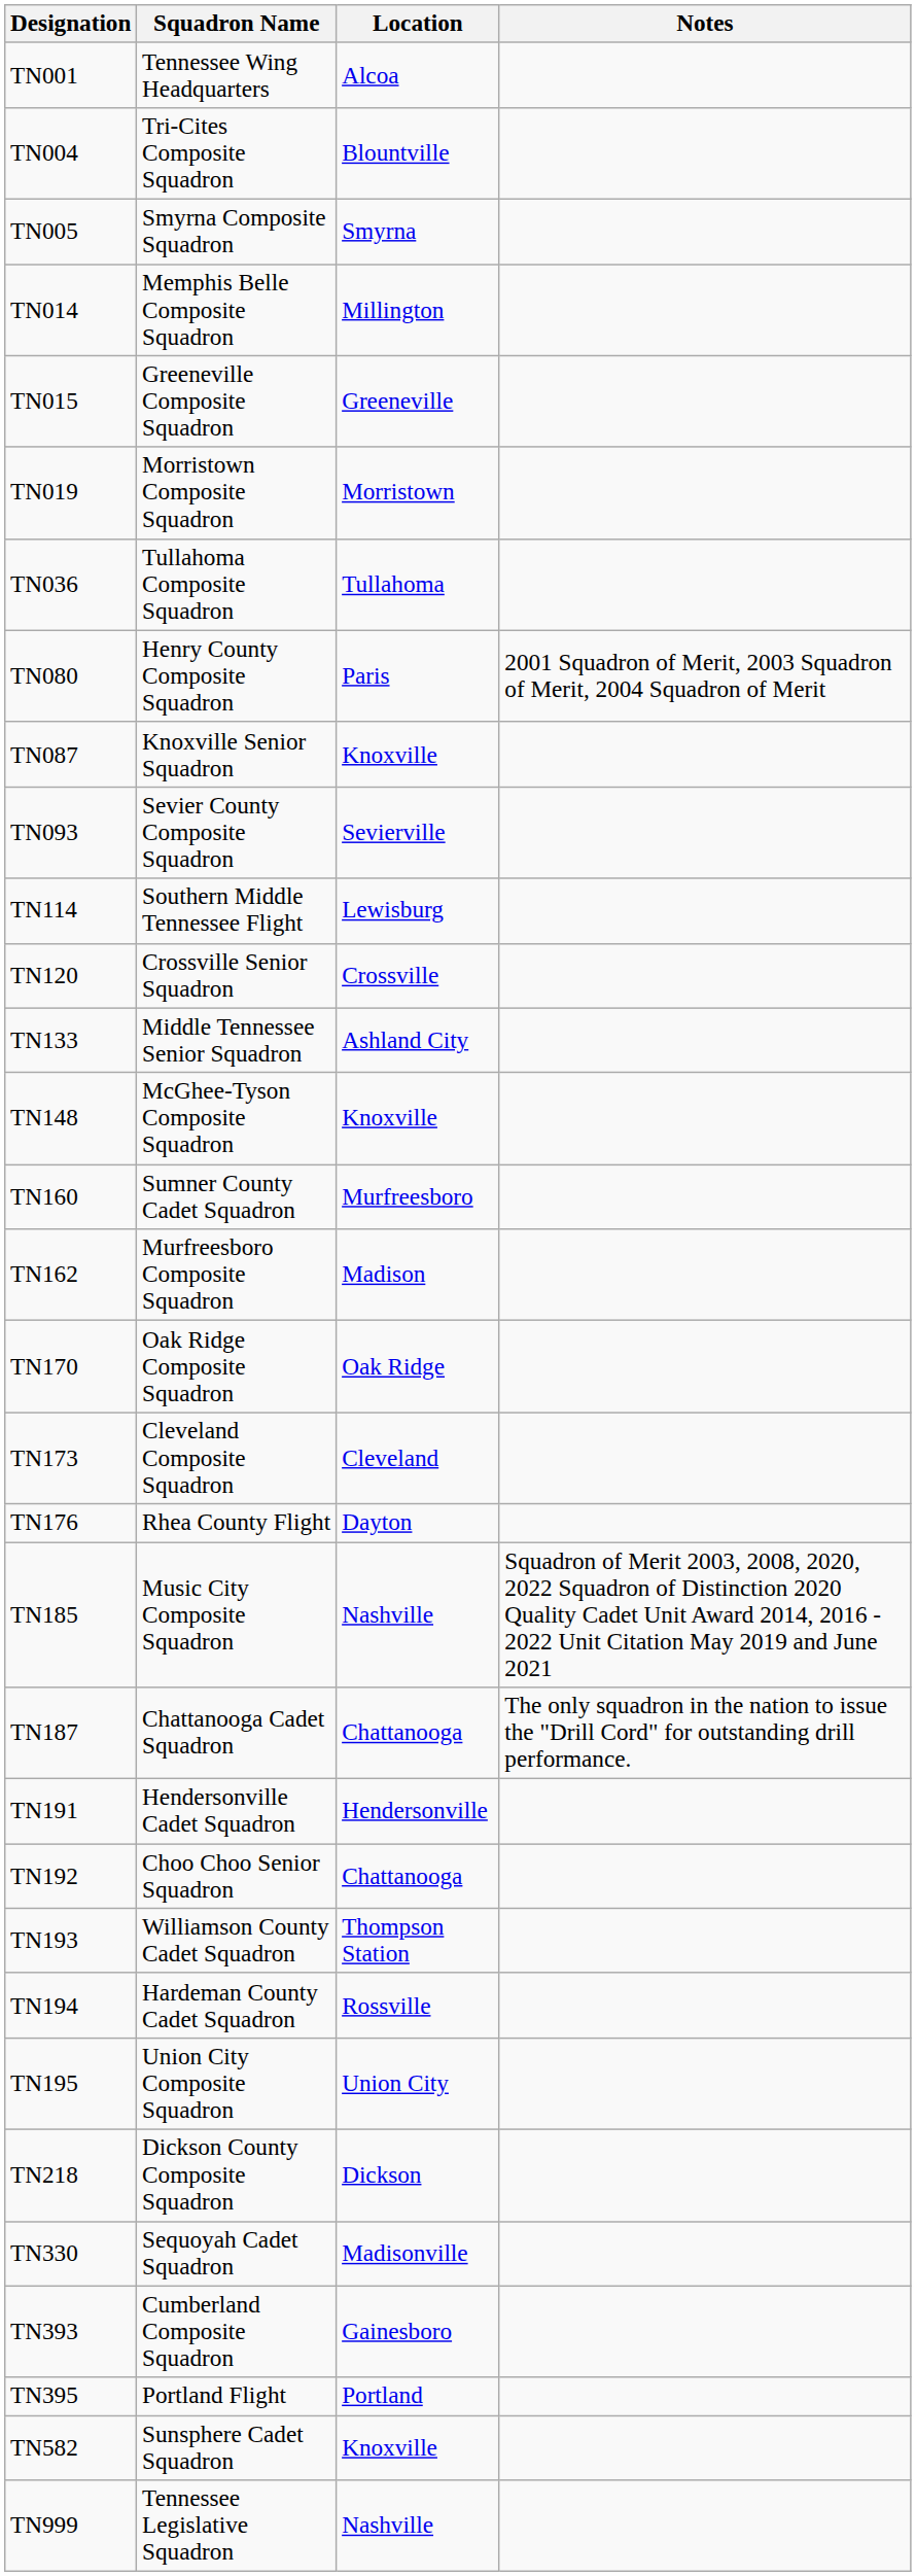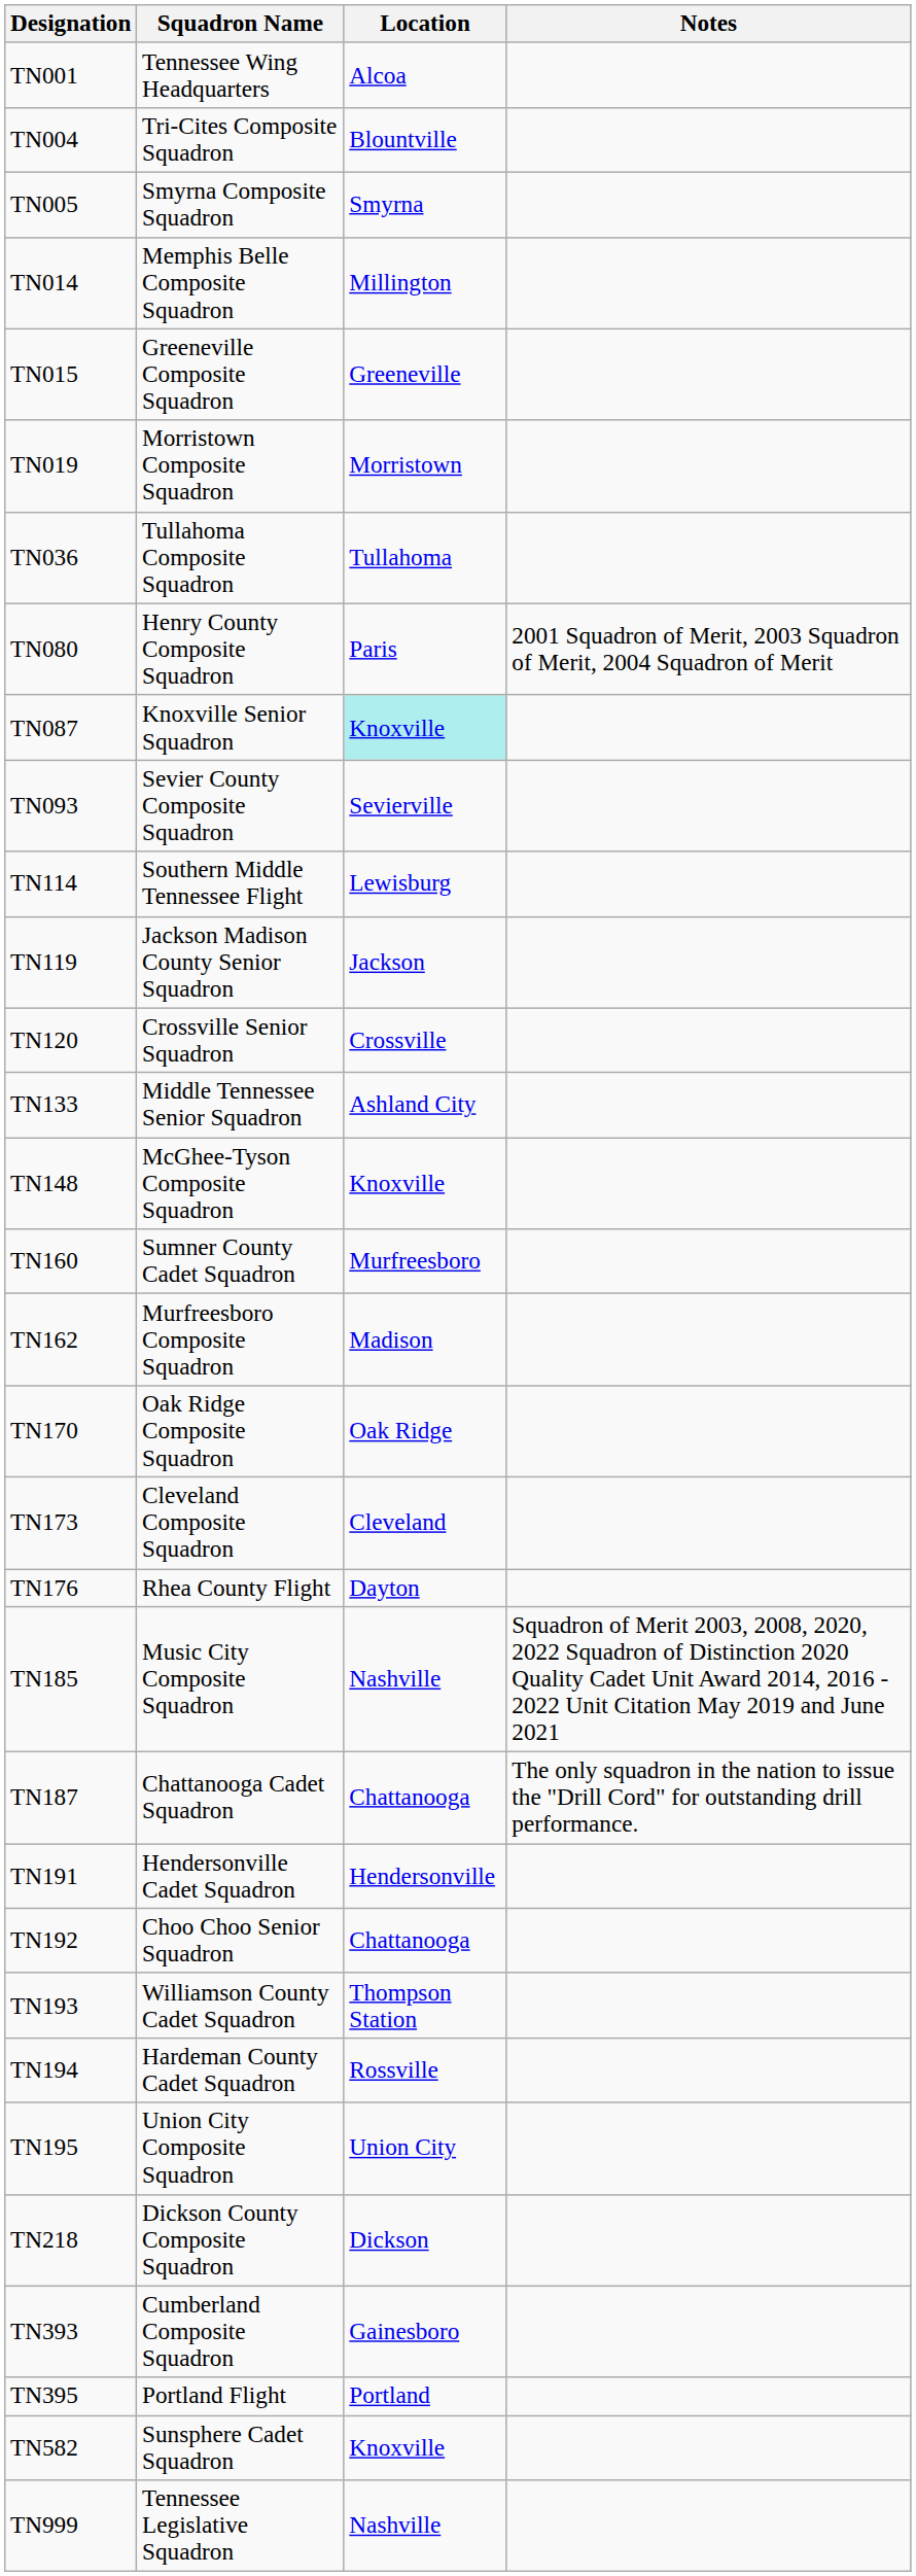 <table class="wikitable">
 <tr>
 <th>Designation </th>
 <th>Squadron Name</th>
 <th>Location</th>
 <th>Notes</th>
 </tr>
 <tr>
 <td>TN001</td>
 <td>Tennessee Wing Headquarters</td>
 <td><a href='#'>Alcoa</a></td>
 <td></td>
 </tr>
 <tr>
 <td>TN004</td>
 <td>Tri-Cites Composite Squadron</td>
 <td><a href='#'>Blountville</a></td>
 <td></td>
 </tr>
 <tr>
 <td>TN005</td>
 <td>Smyrna Composite Squadron</td>
 <td><a href='#'>Smyrna</a></td>
 <td></td>
 </tr>
 <tr>
 <td>TN014</td>
 <td>Memphis Belle Composite Squadron</td>
 <td><a href='#'>Millington</a></td>
 <td></td>
 </tr>
 <tr>
 <td>TN015</td>
 <td>Greeneville Composite Squadron</td>
 <td><a href='#'>Greeneville</a></td>
 <td></td>
 </tr>
 <tr>
 <td>TN019</td>
 <td>Morristown Composite Squadron</td>
 <td><a href='#'>Morristown</a></td>
 <td></td>
 </tr>
 <tr>
 <td>TN036</td>
 <td>Tullahoma Composite Squadron</td>
 <td><a href='#'>Tullahoma</a></td>
 <td></td>
 </tr>
 <tr>
 <td>TN080</td>
 <td>Henry County Composite Squadron</td>
 <td><a href='#'>Paris</a></td>
 <td>2001 Squadron of Merit, 2003 Squadron of Merit, 2004 Squadron of Merit</td>
 </tr>
 <tr>
 <td>TN087</td>
 <td>Knoxville Senior Squadron</td>
-<td><a href='#'>Knoxville</a></td>
+<td style="background: paleturquoise;"><a href='#'>Knoxville</a></td>
 <td></td>
 </tr>
 <tr>
 <td>TN093</td>
 <td>Sevier County Composite Squadron</td>
 <td><a href='#'>Sevierville</a></td>
 <td></td>
 </tr>
 <tr>
 <td>TN114</td>
 <td>Southern Middle Tennessee Flight</td>
 <td><a href='#'>Lewisburg</a></td>
+<td></td>
+</tr>
+<tr>
+<td>TN119</td>
+<td>Jackson Madison County Senior Squadron</td>
+<td><a href='#'>Jackson</a></td>
 <td></td>
 </tr>
 <tr>
 <td>TN120</td>
 <td>Crossville Senior Squadron</td>
 <td><a href='#'>Crossville</a></td>
 <td></td>
 </tr>
 <tr>
 <td>TN133</td>
 <td>Middle Tennessee Senior Squadron</td>
 <td><a href='#'>Ashland City</a></td>
 <td></td>
 </tr>
 <tr>
 <td>TN148</td>
 <td>McGhee-Tyson Composite Squadron</td>
 <td><a href='#'>Knoxville</a></td>
 <td></td>
 </tr>
 <tr>
 <td>TN160</td>
 <td>Sumner County Cadet Squadron</td>
 <td><a href='#'>Murfreesboro</a></td>
 <td></td>
 </tr>
 <tr>
 <td>TN162</td>
 <td>Murfreesboro Composite Squadron</td>
 <td><a href='#'>Madison</a></td>
 <td></td>
 </tr>
 <tr>
 <td>TN170</td>
 <td>Oak Ridge Composite Squadron</td>
 <td><a href='#'>Oak Ridge</a></td>
 <td></td>
 </tr>
 <tr>
 <td>TN173</td>
 <td>Cleveland Composite Squadron</td>
 <td><a href='#'>Cleveland</a></td>
 <td></td>
 </tr>
 <tr>
 <td>TN176</td>
 <td>Rhea County Flight</td>
 <td><a href='#'>Dayton</a></td>
 <td></td>
 </tr>
 <tr>
 <td>TN185</td>
 <td>Music City Composite Squadron</td>
 <td><a href='#'>Nashville</a></td>
 <td>Squadron of Merit 2003, 2008, 2020, 2022  Squadron of Distinction 2020      Quality Cadet Unit Award 2014, 2016 - 2022     Unit Citation May 2019 and June 2021</td>
 </tr>
 <tr>
 <td>TN187</td>
 <td>Chattanooga Cadet Squadron</td>
 <td><a href='#'>Chattanooga</a></td>
 <td>The only squadron in the nation to issue the "Drill Cord" for outstanding drill performance.</td>
 </tr>
 <tr>
 <td>TN191</td>
 <td>Hendersonville Cadet Squadron</td>
 <td><a href='#'>Hendersonville</a></td>
 <td></td>
 </tr>
 <tr>
 <td>TN192</td>
 <td>Choo Choo Senior Squadron</td>
 <td><a href='#'>Chattanooga</a></td>
 <td></td>
 </tr>
 <tr>
 <td>TN193</td>
 <td>Williamson County Cadet Squadron</td>
 <td><a href='#'>Thompson Station</a></td>
 <td></td>
 </tr>
 <tr>
 <td>TN194</td>
 <td>Hardeman County Cadet Squadron</td>
 <td><a href='#'>Rossville</a></td>
 <td></td>
 </tr>
 <tr>
 <td>TN195</td>
 <td>Union City Composite Squadron</td>
 <td><a href='#'>Union City</a></td>
 <td></td>
 </tr>
 <tr>
 <td>TN218</td>
 <td>Dickson County Composite Squadron</td>
 <td><a href='#'>Dickson</a></td>
 <td></td>
 </tr>
 <tr>
-<td>TN330</td>
-<td>Sequoyah Cadet Squadron</td>
-<td><a href='#'>Madisonville</a></td>
-<td></td>
-</tr>
-<tr>
 <td>TN393</td>
 <td>Cumberland Composite Squadron</td>
 <td><a href='#'>Gainesboro</a></td>
 <td></td>
 </tr>
 <tr>
 <td>TN395</td>
 <td>Portland Flight</td>
 <td><a href='#'>Portland</a></td>
 <td></td>
 </tr>
 <tr>
 <td>TN582</td>
 <td>Sunsphere Cadet Squadron</td>
 <td><a href='#'>Knoxville</a></td>
 <td></td>
 </tr>
 <tr>
 <td>TN999</td>
 <td>Tennessee Legislative Squadron</td>
 <td><a href='#'>Nashville</a></td>
 </tr>
 </table>
